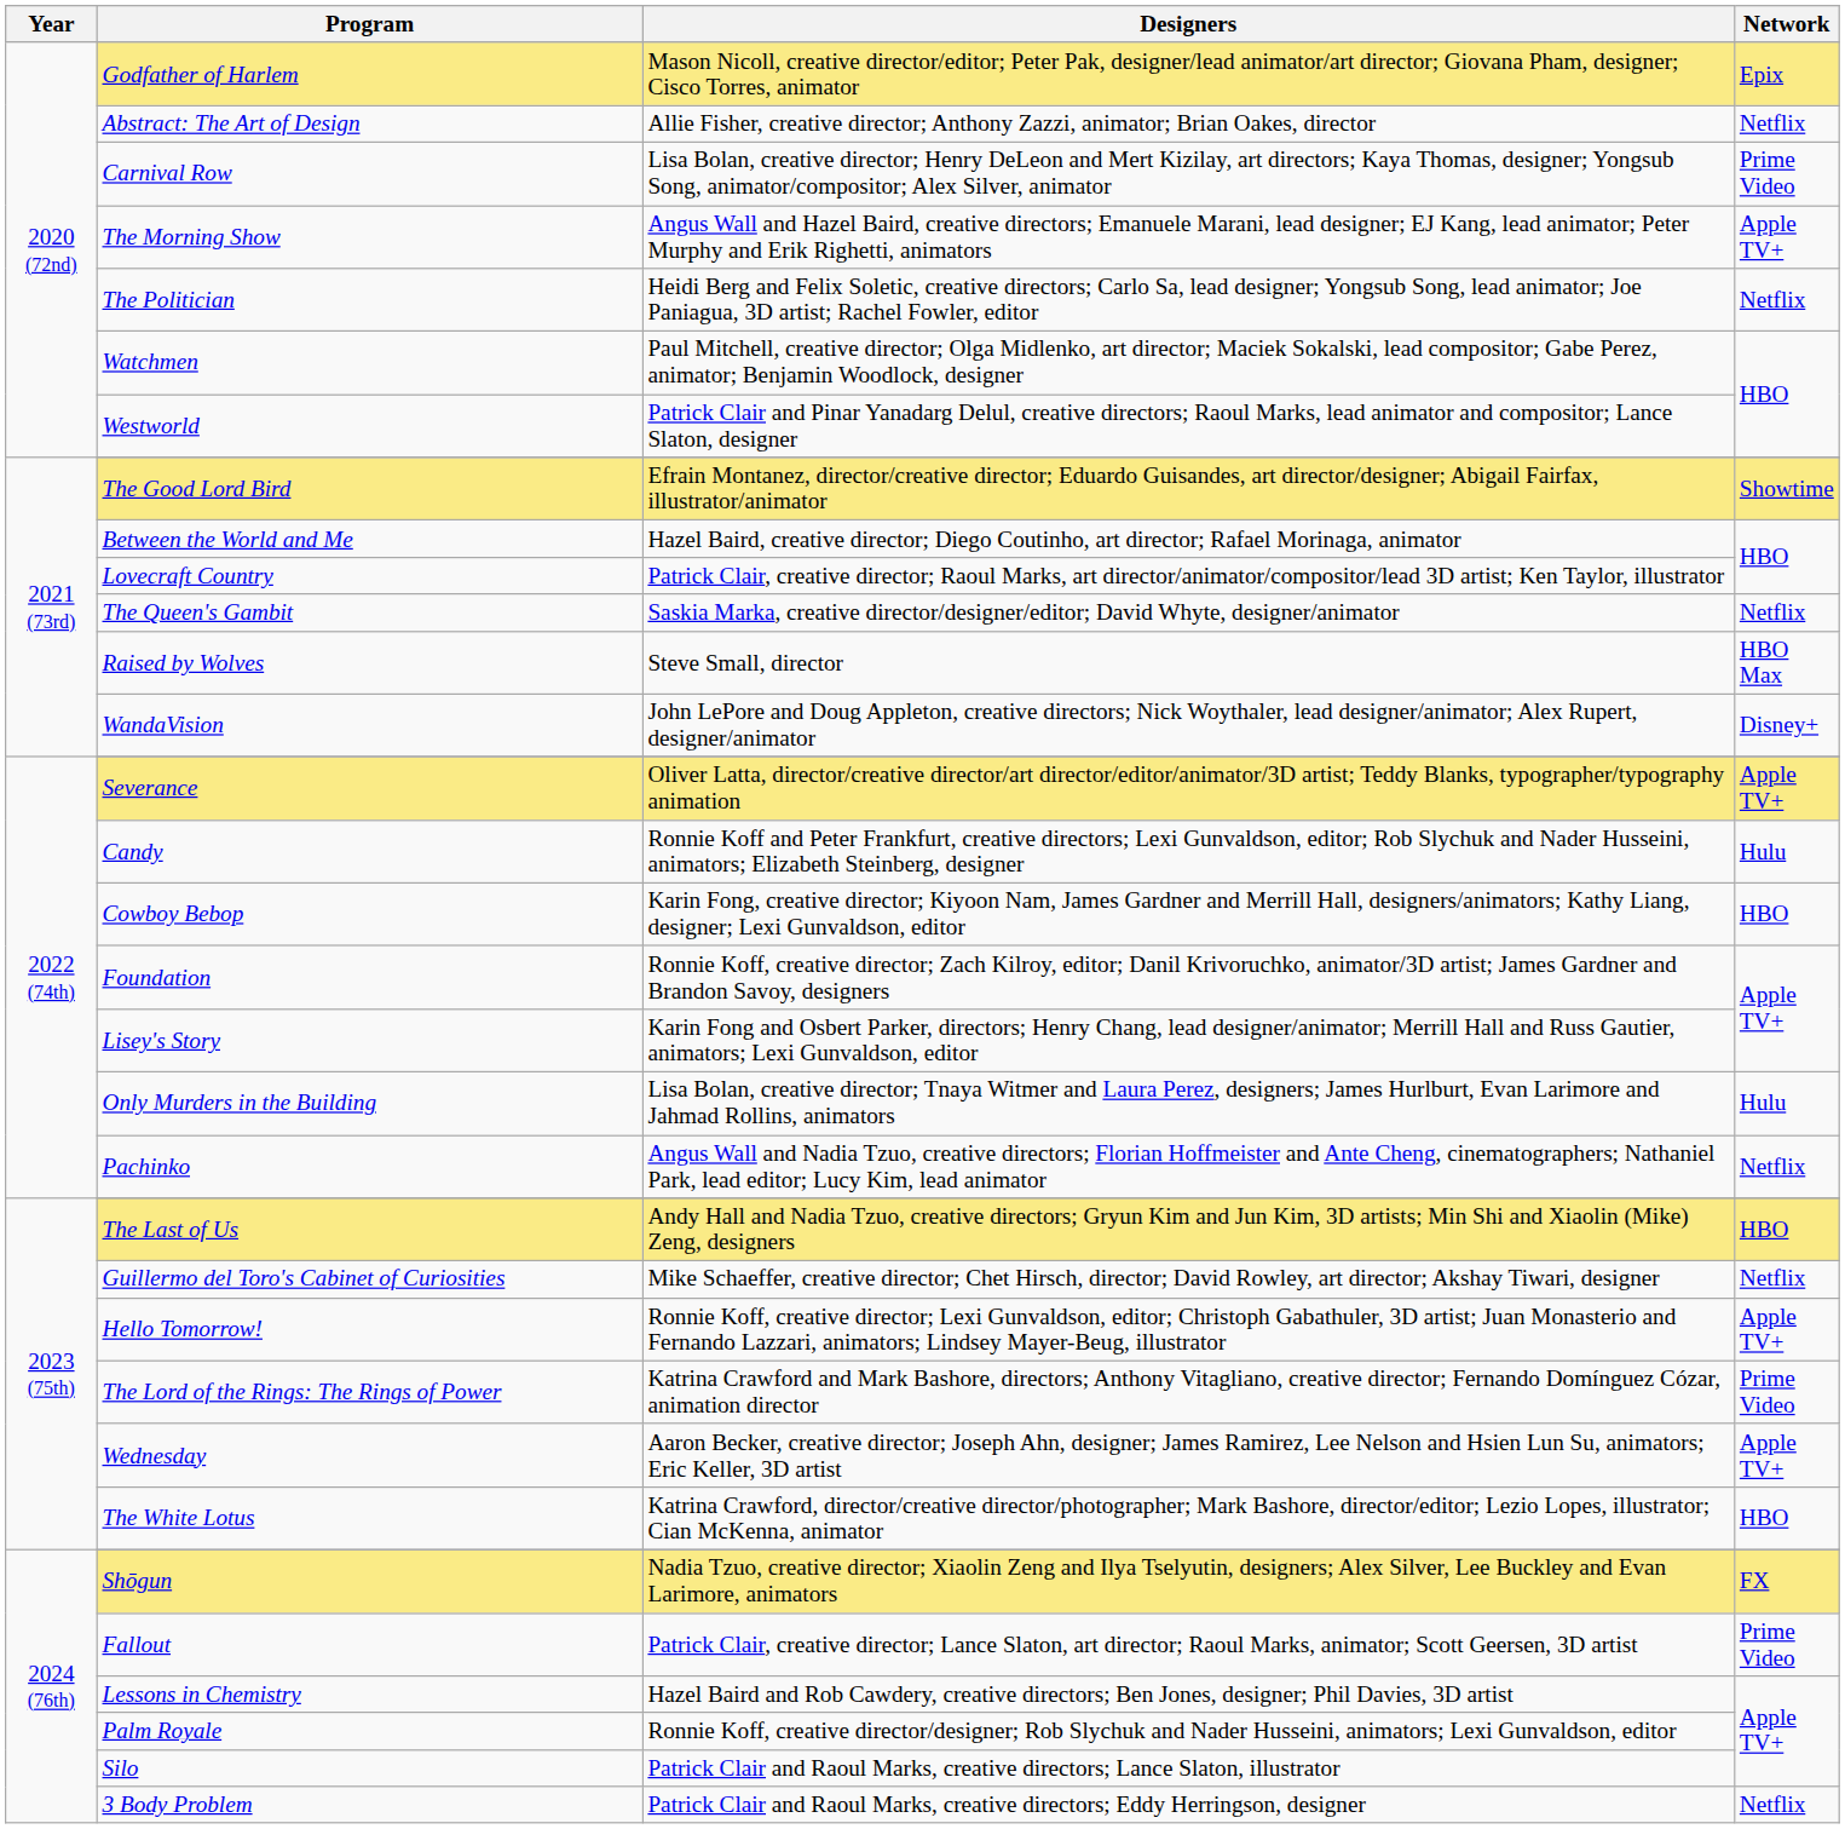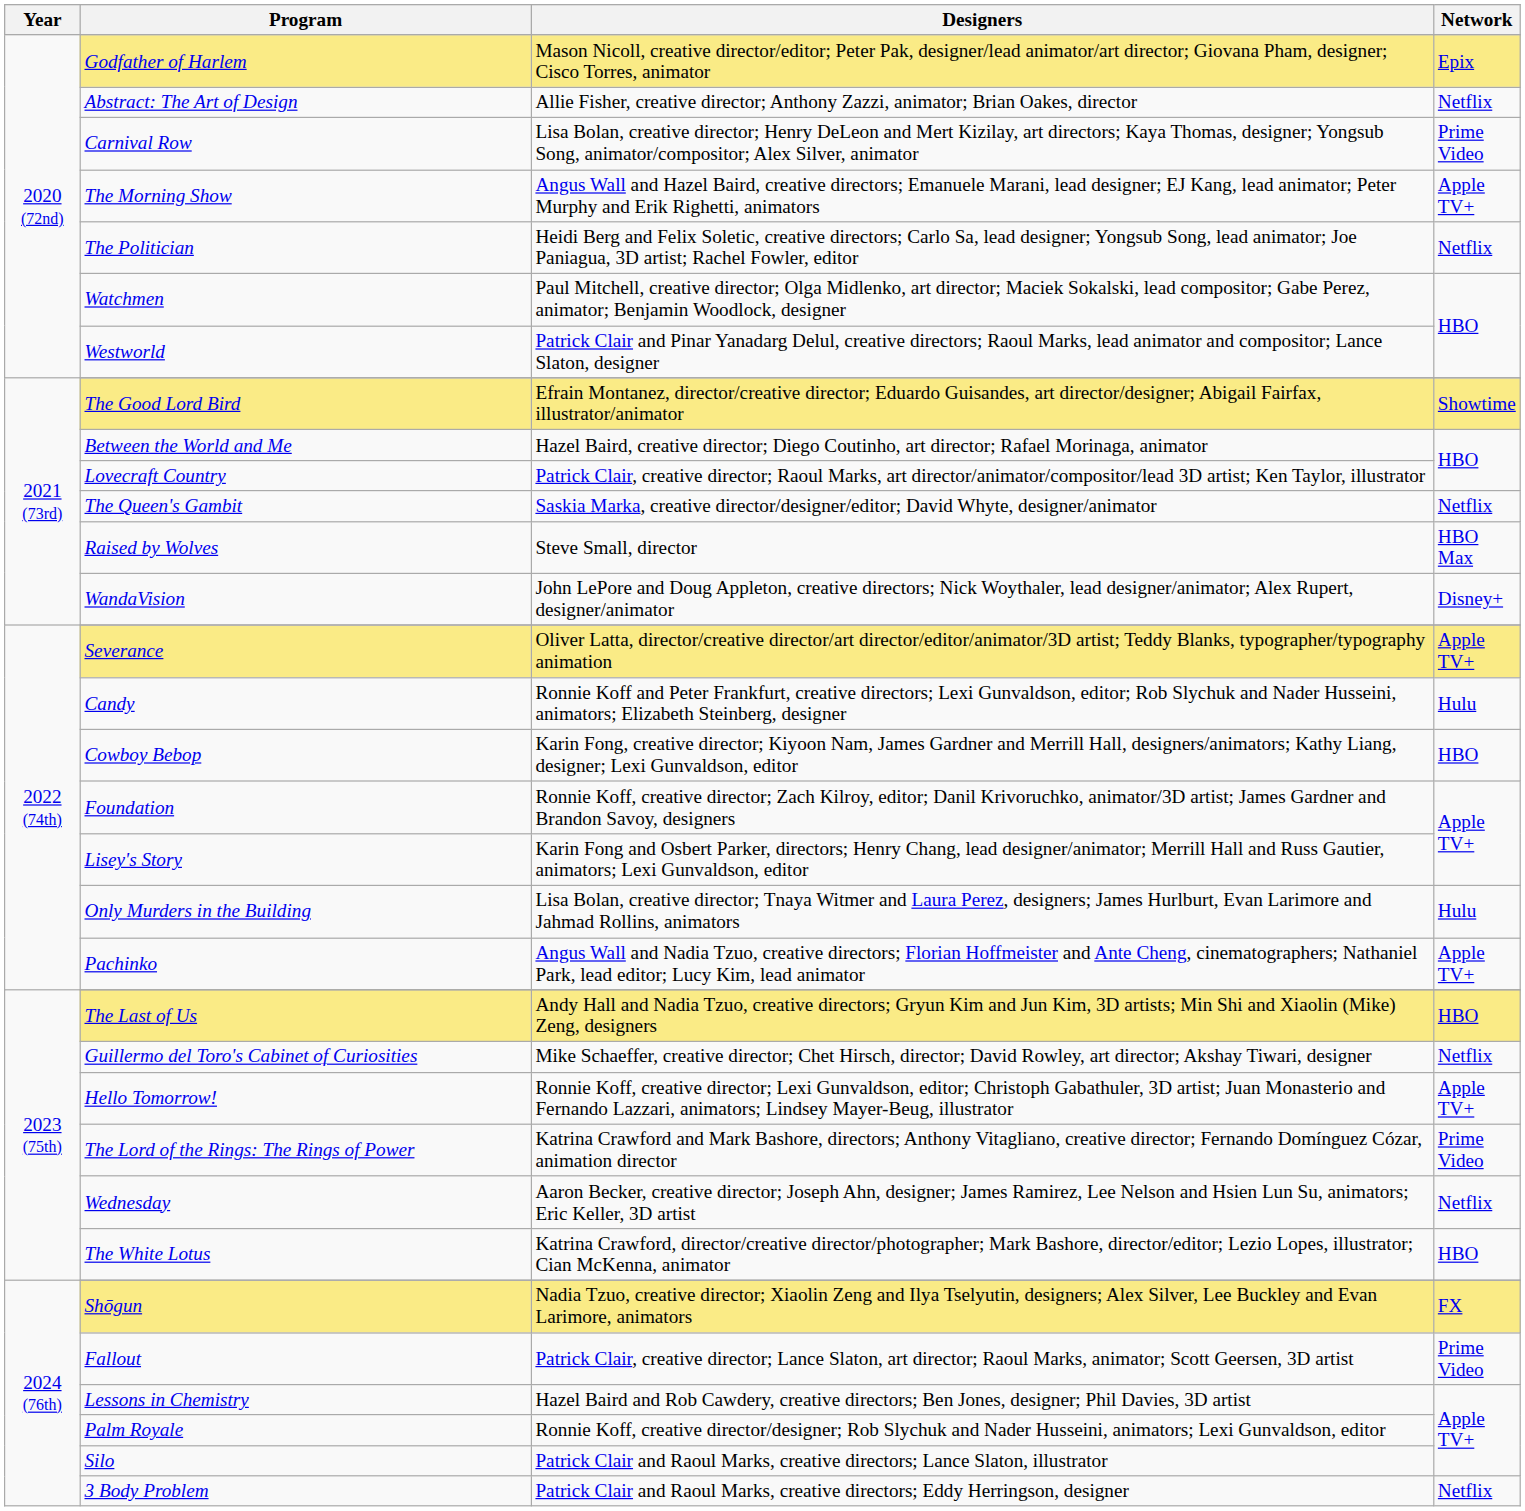 <table class="wikitable" style="width:100%">
 <tr bgcolor="#bebebe">
 <th width="5%">Year</th>
 <th width="30%">Program</th>
 <th width="60%">Designers</th>
 <th width="5%">Network</th>
 </tr>
 <tr>
 <td rowspan=8 style="text-align:center"><a href='#'>2020</a><br><small><a href='#'>(72nd)</a></small><br></td>
 </tr>
 <tr style="background:#FAEB86">
 <td><em><a href='#'>Godfather of Harlem</a></em></td>
 <td>Mason Nicoll, creative director/editor; Peter Pak, designer/lead animator/art director; Giovana Pham, designer; Cisco Torres, animator</td>
 <td><a href='#'>Epix</a></td>
 </tr>
 <tr>
 <td><em><a href='#'>Abstract: The Art of Design</a></em></td>
 <td>Allie Fisher, creative director; Anthony Zazzi, animator; Brian Oakes, director</td>
 <td><a href='#'>Netflix</a></td>
 </tr>
 <tr>
 <td><em><a href='#'>Carnival Row</a></em></td>
 <td>Lisa Bolan, creative director; Henry DeLeon and Mert Kizilay, art directors; Kaya Thomas, designer; Yongsub Song, animator/compositor; Alex Silver, animator</td>
 <td><a href='#'>Prime Video</a></td>
 </tr>
 <tr>
 <td><em><a href='#'>The Morning Show</a></em></td>
 <td><a href='#'>Angus Wall</a> and Hazel Baird, creative directors; Emanuele Marani, lead designer; EJ Kang, lead animator; Peter Murphy and Erik Righetti, animators</td>
 <td><a href='#'>Apple TV+</a></td>
 </tr>
 <tr>
 <td><em><a href='#'>The Politician</a></em></td>
 <td>Heidi Berg and Felix Soletic, creative directors; Carlo Sa, lead designer; Yongsub Song, lead animator; Joe Paniagua, 3D artist; Rachel Fowler, editor</td>
 <td><a href='#'>Netflix</a></td>
 </tr>
 <tr>
 <td><em><a href='#'>Watchmen</a></em></td>
 <td>Paul Mitchell, creative director; Olga Midlenko, art director; Maciek Sokalski, lead compositor; Gabe Perez, animator; Benjamin Woodlock, designer</td>
 <td rowspan=2><a href='#'>HBO</a></td>
 </tr>
 <tr>
 <td><em><a href='#'>Westworld</a></em></td>
 <td><a href='#'>Patrick Clair</a> and Pinar Yanadarg Delul, creative directors; Raoul Marks, lead animator and compositor; Lance Slaton, designer</td>
 </tr>
 <tr>
 <td rowspan=7 style="text-align:center"><a href='#'>2021</a><br><small><a href='#'>(73rd)</a></small><br></td>
 </tr>
 <tr style="background:#FAEB86">
 <td><em><a href='#'>The Good Lord Bird</a></em></td>
 <td>Efrain Montanez, director/creative director; Eduardo Guisandes, art director/designer; Abigail Fairfax, illustrator/animator</td>
 <td><a href='#'>Showtime</a></td>
 </tr>
 <tr>
 <td><em><a href='#'>Between the World and Me</a></em></td>
 <td>Hazel Baird, creative director; Diego Coutinho, art director; Rafael Morinaga, animator</td>
 <td rowspan=2><a href='#'>HBO</a></td>
 </tr>
 <tr>
 <td><em><a href='#'>Lovecraft Country</a></em></td>
 <td><a href='#'>Patrick Clair</a>, creative director; Raoul Marks, art director/animator/compositor/lead 3D artist; Ken Taylor, illustrator</td>
 </tr>
 <tr>
 <td><em><a href='#'>The Queen's Gambit</a></em></td>
 <td><a href='#'>Saskia Marka</a>, creative director/designer/editor; David Whyte, designer/animator</td>
 <td><a href='#'>Netflix</a></td>
 </tr>
 <tr>
 <td><em><a href='#'>Raised by Wolves</a></em></td>
 <td>Steve Small, director</td>
 <td><a href='#'>HBO Max</a></td>
 </tr>
 <tr>
 <td><em><a href='#'>WandaVision</a></em></td>
 <td>John LePore and Doug Appleton, creative directors; Nick Woythaler, lead designer/animator; Alex Rupert, designer/animator</td>
 <td><a href='#'>Disney+</a></td>
 </tr>
 <tr>
 <td rowspan=8 style="text-align:center"><a href='#'>2022</a><br><small><a href='#'>(74th)</a></small><br></td>
 </tr>
 <tr style="background:#FAEB86">
 <td><em><a href='#'>Severance</a></em></td>
 <td>Oliver Latta, director/creative director/art director/editor/animator/3D artist; Teddy Blanks, typographer/typography animation</td>
 <td><a href='#'>Apple TV+</a></td>
 </tr>
 <tr>
 <td><em><a href='#'>Candy</a></em></td>
 <td>Ronnie Koff and Peter Frankfurt, creative directors; Lexi Gunvaldson, editor; Rob Slychuk and Nader Husseini, animators; Elizabeth Steinberg, designer</td>
 <td><a href='#'>Hulu</a></td>
 </tr>
 <tr>
 <td><em><a href='#'>Cowboy Bebop</a></em></td>
 <td>Karin Fong, creative director; Kiyoon Nam, James Gardner and Merrill Hall, designers/animators; Kathy Liang, designer; Lexi Gunvaldson, editor</td>
 <td><a href='#'>HBO</a></td>
 </tr>
 <tr>
 <td><em><a href='#'>Foundation</a></em></td>
 <td>Ronnie Koff, creative director; Zach Kilroy, editor; Danil Krivoruchko, animator/3D artist; James Gardner and Brandon Savoy, designers</td>
 <td rowspan="2"><a href='#'>Apple TV+</a></td>
 </tr>
 <tr>
 <td><em><a href='#'>Lisey's Story</a></em></td>
 <td>Karin Fong and Osbert Parker, directors; Henry Chang, lead designer/animator; Merrill Hall and Russ Gautier, animators; Lexi Gunvaldson, editor</td>
 </tr>
 <tr>
 <td><em><a href='#'>Only Murders in the Building</a></em></td>
 <td>Lisa Bolan, creative director; Tnaya Witmer and <a href='#'>Laura Perez</a>, designers; James Hurlburt, Evan Larimore and Jahmad Rollins, animators</td>
 <td><a href='#'>Hulu</a></td>
 </tr>
 <tr>
 <td><em><a href='#'>Pachinko</a></em></td>
 <td><a href='#'>Angus Wall</a> and Nadia Tzuo, creative directors; <a href='#'>Florian Hoffmeister</a> and <a href='#'>Ante Cheng</a>, cinematographers; Nathaniel Park, lead editor; Lucy Kim, lead animator</td>
-<td><a href='#'>Netflix</a></td>
+<td><a href='#'>Apple TV+</a></td>
 </tr>
 <tr>
 <td rowspan=7 style="text-align:center"><a href='#'>2023</a><br><small><a href='#'>(75th)</a></small><br></td>
 </tr>
 <tr style="background:#FAEB86">
 <td><em><a href='#'>The Last of Us</a></em></td>
 <td>Andy Hall and Nadia Tzuo, creative directors; Gryun Kim and Jun Kim, 3D artists; Min Shi and Xiaolin (Mike) Zeng, designers</td>
 <td><a href='#'>HBO</a></td>
 </tr>
 <tr>
 <td><em><a href='#'>Guillermo del Toro's Cabinet of Curiosities</a></em></td>
 <td>Mike Schaeffer, creative director; Chet Hirsch, director; David Rowley, art director; Akshay Tiwari, designer</td>
 <td><a href='#'>Netflix</a></td>
 </tr>
 <tr>
 <td><em><a href='#'>Hello Tomorrow!</a></em></td>
 <td>Ronnie Koff, creative director; Lexi Gunvaldson, editor; Christoph Gabathuler, 3D artist; Juan Monasterio and Fernando Lazzari, animators; Lindsey Mayer-Beug, illustrator</td>
 <td><a href='#'>Apple TV+</a></td>
 </tr>
 <tr>
 <td><em><a href='#'>The Lord of the Rings: The Rings of Power</a></em></td>
 <td>Katrina Crawford and Mark Bashore, directors; Anthony Vitagliano, creative director; Fernando Domínguez Cózar, animation director</td>
 <td><a href='#'>Prime Video</a></td>
 </tr>
 <tr>
 <td><em><a href='#'>Wednesday</a></em></td>
 <td>Aaron Becker, creative director; Joseph Ahn, designer; James Ramirez, Lee Nelson and Hsien Lun Su, animators; Eric Keller, 3D artist</td>
-<td><a href='#'>Apple TV+</a></td>
+<td><a href='#'>Netflix</a></td>
 </tr>
 <tr>
 <td><em><a href='#'>The White Lotus</a></em></td>
 <td>Katrina Crawford, director/creative director/photographer; Mark Bashore, director/editor; Lezio Lopes, illustrator; Cian McKenna, animator</td>
 <td><a href='#'>HBO</a></td>
 </tr>
 <tr>
 <td rowspan=7 style="text-align:center"><a href='#'>2024</a><br><small><a href='#'>(76th)</a></small><br></td>
 </tr>
 <tr style="background:#FAEB86">
 <td><em><a href='#'>Shōgun</a></em></td>
 <td>Nadia Tzuo, creative director; Xiaolin Zeng and Ilya Tselyutin, designers; Alex Silver, Lee Buckley and Evan Larimore, animators</td>
 <td><a href='#'>FX</a></td>
 </tr>
 <tr>
 <td><em><a href='#'>Fallout</a></em></td>
 <td><a href='#'>Patrick Clair</a>, creative director; Lance Slaton, art director; Raoul Marks, animator; Scott Geersen, 3D artist</td>
 <td><a href='#'>Prime Video</a></td>
 </tr>
 <tr>
 <td><em><a href='#'>Lessons in Chemistry</a></em></td>
 <td>Hazel Baird and Rob Cawdery, creative directors; Ben Jones, designer; Phil Davies, 3D artist</td>
 <td rowspan="3"><a href='#'>Apple TV+</a></td>
 </tr>
 <tr>
 <td><em><a href='#'>Palm Royale</a></em></td>
 <td>Ronnie Koff, creative director/designer; Rob Slychuk and Nader Husseini, animators; Lexi Gunvaldson, editor</td>
 </tr>
 <tr>
 <td><em><a href='#'>Silo</a></em></td>
 <td><a href='#'>Patrick Clair</a> and Raoul Marks, creative directors; Lance Slaton, illustrator</td>
 </tr>
 <tr>
 <td><em><a href='#'>3 Body Problem</a></em></td>
 <td><a href='#'>Patrick Clair</a> and Raoul Marks, creative directors; Eddy Herringson, designer</td>
 <td><a href='#'>Netflix</a></td>
 </tr>
 </table>
